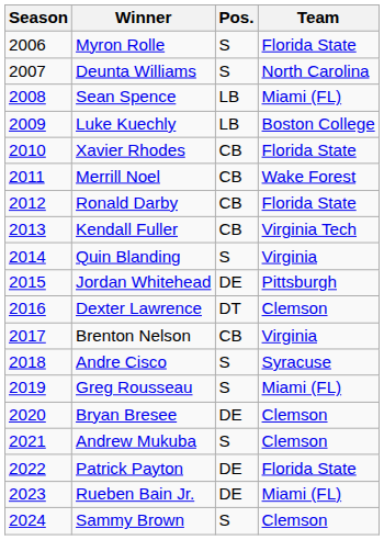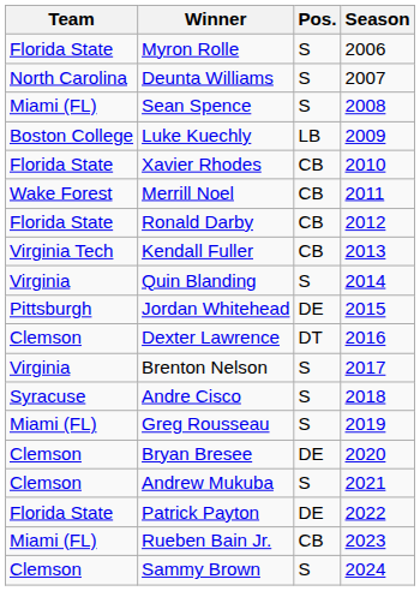 <table class="wikitable sortable">
 <tr>
-<th>Season</th>
+<th>Team</th>
 <th>Winner</th>
 <th>Pos.</th>
-<th>Team</th>
+<th>Season</th>
 </tr>
 <tr>
-<td>2006</td>
+<td><a href='#'>Florida State</a></td>
 <td><a href='#'>Myron Rolle</a></td>
 <td>S</td>
-<td><a href='#'>Florida State</a></td>
+<td>2006</td>
 </tr>
 <tr>
-<td>2007</td>
+<td><a href='#'>North Carolina</a></td>
 <td><a href='#'>Deunta Williams</a></td>
 <td>S</td>
-<td><a href='#'>North Carolina</a></td>
+<td>2007</td>
 </tr>
 <tr>
+<td><a href='#'>Miami (FL)</a></td>
+<td><a href='#'>Sean Spence</a></td>
+<td>S</td>
 <td><a href='#'>2008</a></td>
-<td><a href='#'>Sean Spence</a></td>
-<td>LB</td>
-<td><a href='#'>Miami (FL)</a></td>
 </tr>
 <tr>
-<td><a href='#'>2009</a></td>
+<td><a href='#'>Boston College</a></td>
 <td><a href='#'>Luke Kuechly</a></td>
 <td>LB</td>
-<td><a href='#'>Boston College</a></td>
+<td><a href='#'>2009</a></td>
 </tr>
 <tr>
-<td><a href='#'>2010</a></td>
+<td><a href='#'>Florida State</a></td>
 <td><a href='#'>Xavier Rhodes</a></td>
 <td>CB</td>
-<td><a href='#'>Florida State</a></td>
+<td><a href='#'>2010</a></td>
 </tr>
 <tr>
-<td><a href='#'>2011</a></td>
+<td><a href='#'>Wake Forest</a></td>
 <td><a href='#'>Merrill Noel</a></td>
 <td>CB</td>
-<td><a href='#'>Wake Forest</a></td>
+<td><a href='#'>2011</a></td>
 </tr>
 <tr>
-<td><a href='#'>2012</a></td>
+<td><a href='#'>Florida State</a></td>
 <td><a href='#'>Ronald Darby</a></td>
 <td>CB</td>
-<td><a href='#'>Florida State</a></td>
+<td><a href='#'>2012</a></td>
 </tr>
 <tr>
-<td><a href='#'>2013</a></td>
+<td><a href='#'>Virginia Tech</a></td>
 <td><a href='#'>Kendall Fuller</a></td>
 <td>CB</td>
-<td><a href='#'>Virginia Tech</a></td>
+<td><a href='#'>2013</a></td>
 </tr>
 <tr>
-<td><a href='#'>2014</a></td>
+<td><a href='#'>Virginia</a></td>
 <td><a href='#'>Quin Blanding</a></td>
 <td>S</td>
-<td><a href='#'>Virginia</a></td>
+<td><a href='#'>2014</a></td>
 </tr>
 <tr>
-<td><a href='#'>2015</a></td>
+<td><a href='#'>Pittsburgh</a></td>
 <td><a href='#'>Jordan Whitehead</a></td>
 <td>DE</td>
-<td><a href='#'>Pittsburgh</a></td>
+<td><a href='#'>2015</a></td>
 </tr>
 <tr>
-<td><a href='#'>2016</a></td>
+<td><a href='#'>Clemson</a></td>
 <td><a href='#'>Dexter Lawrence</a></td>
 <td>DT</td>
-<td><a href='#'>Clemson</a></td>
+<td><a href='#'>2016</a></td>
 </tr>
 <tr>
+<td><a href='#'>Virginia</a></td>
+<td>Brenton Nelson</td>
+<td>S</td>
 <td><a href='#'>2017</a></td>
-<td>Brenton Nelson</td>
-<td>CB</td>
-<td><a href='#'>Virginia</a></td>
 </tr>
 <tr>
-<td><a href='#'>2018</a></td>
+<td><a href='#'>Syracuse</a></td>
 <td><a href='#'>Andre Cisco</a></td>
 <td>S</td>
-<td><a href='#'>Syracuse</a></td>
+<td><a href='#'>2018</a></td>
 </tr>
 <tr>
-<td><a href='#'>2019</a></td>
+<td><a href='#'>Miami (FL)</a></td>
 <td><a href='#'>Greg Rousseau</a></td>
 <td>S</td>
-<td><a href='#'>Miami (FL)</a></td>
+<td><a href='#'>2019</a></td>
 </tr>
 <tr>
-<td><a href='#'>2020</a></td>
+<td><a href='#'>Clemson</a></td>
 <td><a href='#'>Bryan Bresee</a></td>
 <td>DE</td>
-<td><a href='#'>Clemson</a></td>
+<td><a href='#'>2020</a></td>
 </tr>
 <tr>
-<td><a href='#'>2021</a></td>
+<td><a href='#'>Clemson</a></td>
 <td><a href='#'>Andrew Mukuba</a></td>
 <td>S</td>
-<td><a href='#'>Clemson</a></td>
+<td><a href='#'>2021</a></td>
 </tr>
 <tr>
-<td><a href='#'>2022</a></td>
+<td><a href='#'>Florida State</a></td>
 <td><a href='#'>Patrick Payton</a></td>
 <td>DE</td>
-<td><a href='#'>Florida State</a></td>
+<td><a href='#'>2022</a></td>
 </tr>
 <tr>
+<td><a href='#'>Miami (FL)</a></td>
+<td><a href='#'>Rueben Bain Jr.</a></td>
+<td>CB</td>
 <td><a href='#'>2023</a></td>
-<td><a href='#'>Rueben Bain Jr.</a></td>
-<td>DE</td>
-<td><a href='#'>Miami (FL)</a></td>
 </tr>
 <tr>
-<td><a href='#'>2024</a></td>
+<td><a href='#'>Clemson</a></td>
 <td><a href='#'>Sammy Brown</a></td>
 <td>S</td>
-<td><a href='#'>Clemson</a></td>
+<td><a href='#'>2024</a></td>
 </tr>
 </table>
